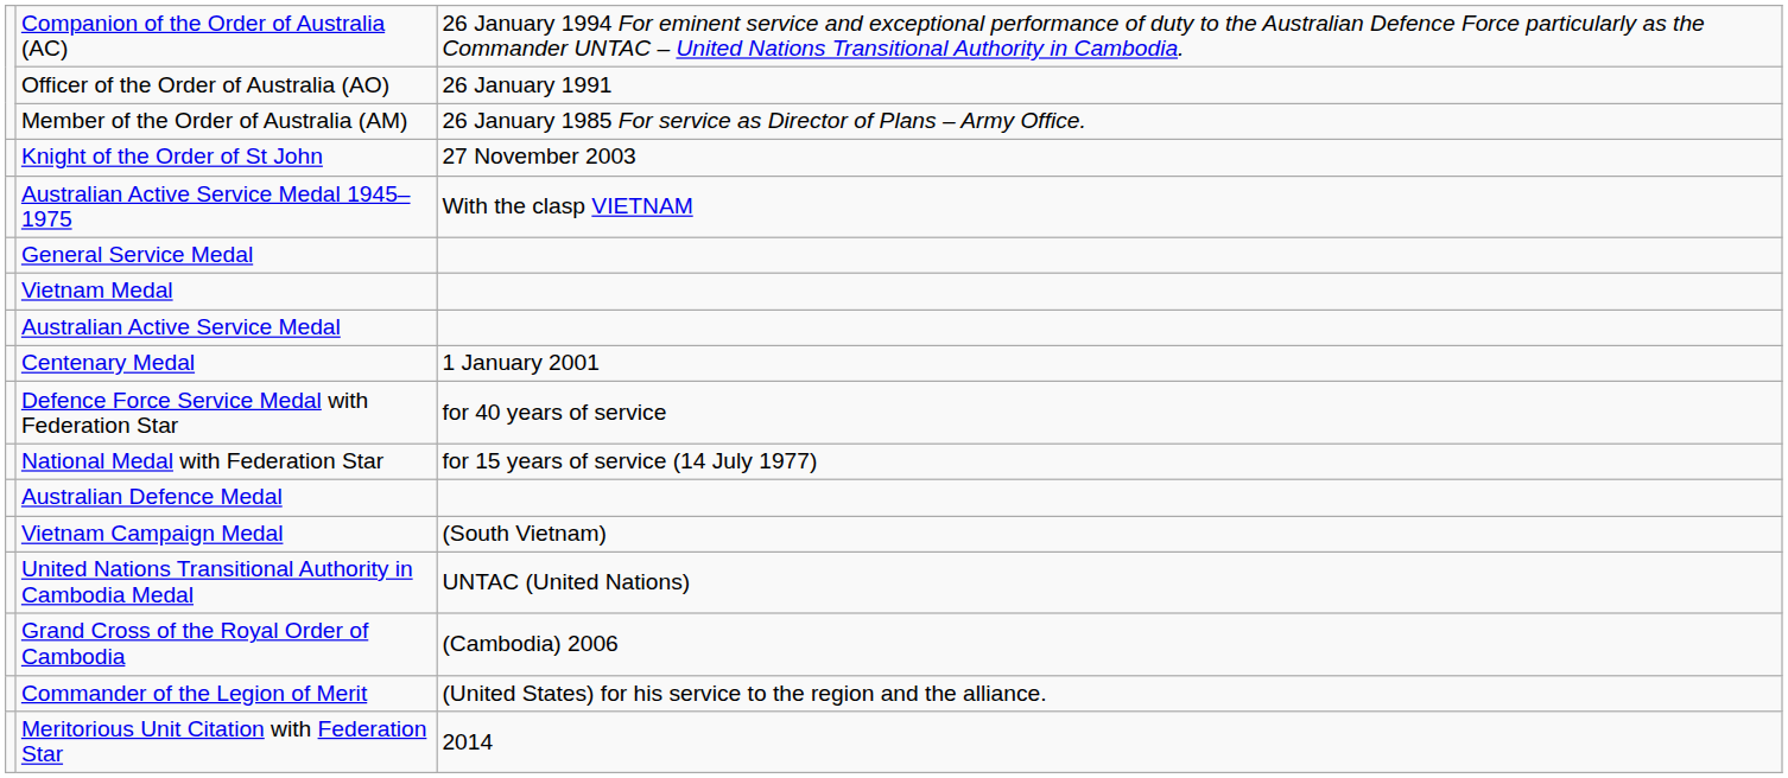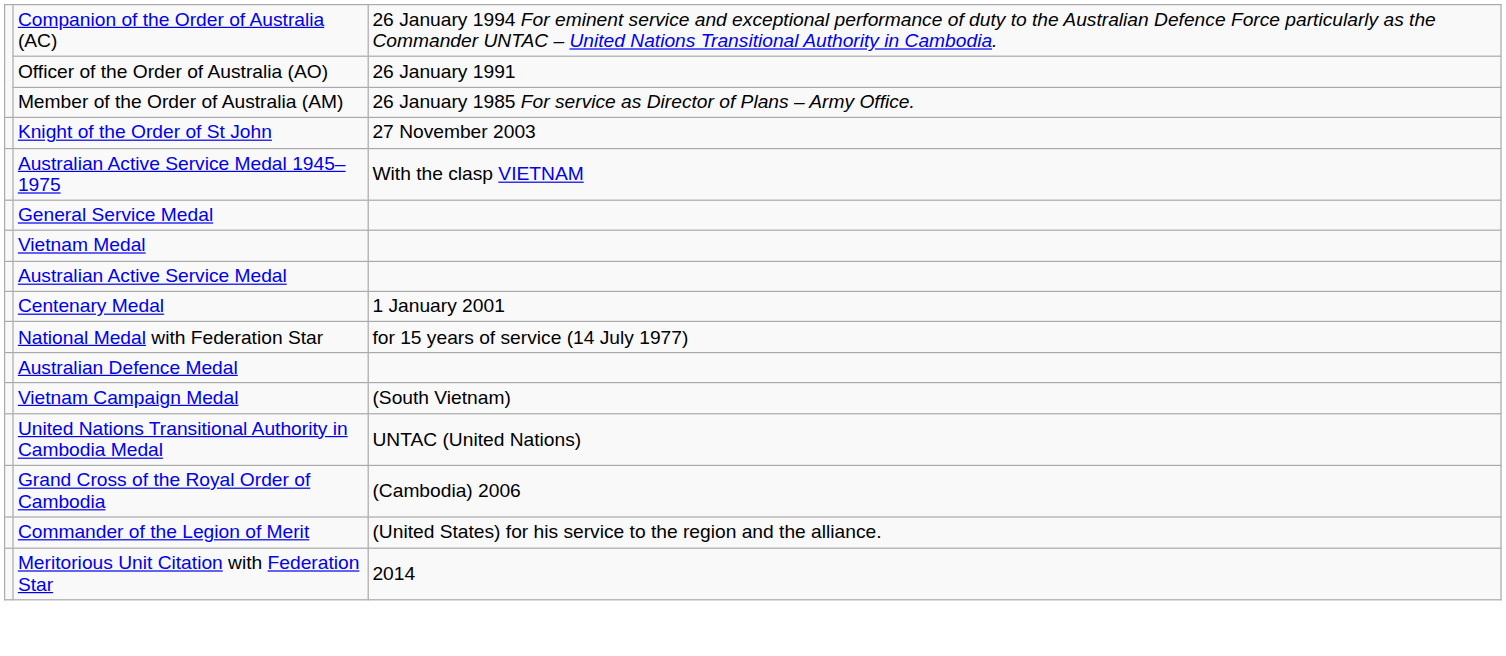 <table class="wikitable">
 <tr>
 <td rowspan=3></td>
 <td><a href='#'>Companion of the Order of Australia</a> (AC)</td>
 <td>26 January 1994 <em>For eminent service and exceptional performance of duty to the Australian Defence Force particularly as the Commander UNTAC – <a href='#'>United Nations Transitional Authority in Cambodia</a>.</em></td>
 </tr>
 <tr>
 <td>Officer of the Order of Australia (AO)</td>
 <td>26 January 1991</td>
 </tr>
 <tr>
 <td>Member of the Order of Australia (AM)</td>
 <td>26 January 1985 <em>For service as Director of Plans – Army Office.</em></td>
 </tr>
 <tr>
 <td></td>
 <td><a href='#'>Knight of the Order of St John</a></td>
 <td>27 November 2003</td>
 </tr>
 <tr>
 <td></td>
 <td><a href='#'>Australian Active Service Medal 1945–1975</a></td>
 <td>With the clasp <a href='#'>VIETNAM</a></td>
 </tr>
 <tr>
 <td></td>
 <td><a href='#'>General Service Medal</a></td>
 <td></td>
 </tr>
 <tr>
 <td></td>
 <td><a href='#'>Vietnam Medal</a></td>
 <td></td>
 </tr>
 <tr>
 <td></td>
 <td><a href='#'>Australian Active Service Medal</a></td>
 <td></td>
 </tr>
 <tr>
 <td></td>
 <td><a href='#'>Centenary Medal</a></td>
 <td>1 January 2001</td>
 </tr>
 <tr>
 <td></td>
-<td><a href='#'>Defence Force Service Medal</a> with Federation Star</td>
-<td>for 40 years of service</td>
-</tr>
-<tr>
-<td></td>
 <td><a href='#'>National Medal</a> with Federation Star</td>
 <td>for 15 years of service (14 July 1977)</td>
 </tr>
 <tr>
 <td></td>
 <td><a href='#'>Australian Defence Medal</a></td>
 <td></td>
 </tr>
 <tr>
 <td></td>
 <td><a href='#'>Vietnam Campaign Medal</a></td>
 <td>(South Vietnam)</td>
 </tr>
 <tr>
 <td></td>
 <td><a href='#'>United Nations Transitional Authority in Cambodia Medal</a></td>
 <td>UNTAC (United Nations)</td>
 </tr>
 <tr>
 <td></td>
 <td><a href='#'>Grand Cross of the Royal Order of Cambodia</a></td>
 <td>(Cambodia) 2006</td>
 </tr>
 <tr>
 <td></td>
 <td><a href='#'>Commander of the Legion of Merit</a></td>
 <td>(United States) for his service to the region and the alliance.</td>
 </tr>
 <tr>
 <td></td>
 <td><a href='#'>Meritorious Unit Citation</a> with <a href='#'>Federation Star</a></td>
 <td>2014</td>
 </tr>
 </table>
